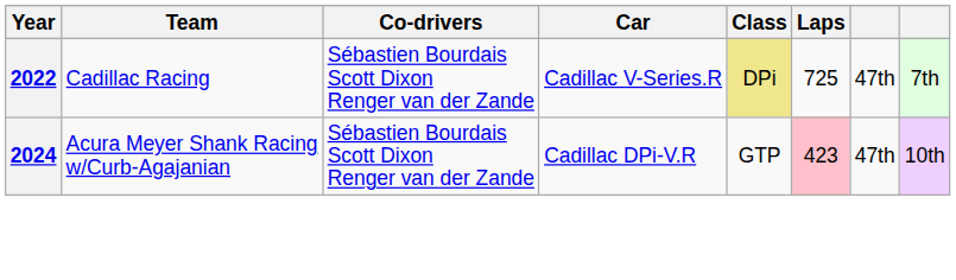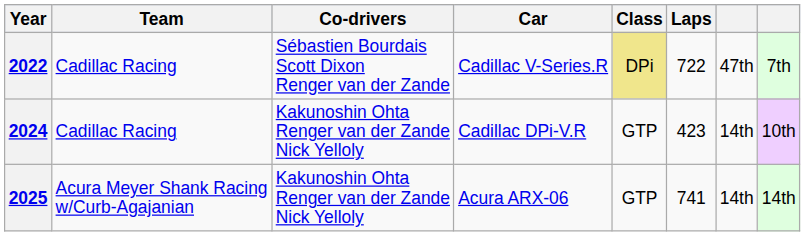 <table class="wikitable" style="text-align:center; font-size:90%;">
 <tr style="background:#ABBBDD;">
 <th>Year</th>
 <th>Team</th>
 <th>Co-drivers</th>
 <th>Car</th>
 <th>Class</th>
 <th>Laps</th>
 <th></th>
 <th></th>
 </tr>
 <tr>
 <th><a href='#'>2022</a></th>
 <td align="left"> <a href='#'>Cadillac Racing</a></td>
 <td align="left"> <a href='#'>Sébastien Bourdais</a><br> <a href='#'>Scott Dixon</a><br> <a href='#'>Renger van der Zande</a></td>
 <td align="left"><a href='#'>Cadillac V-Series.R</a></td>
 <td style="background: khaki;">DPi</td>
-<td>725</td>
+<td>722</td>
 <td>47th</td>
 <td style="background:#DFFFDF;">7th</td>
 </tr>
 <tr>
 <th><a href='#'>2024</a></th>
-<td align="left"> <a href='#'>Acura Meyer Shank Racing<br>w/Curb-Agajanian</a></td>
-<td align="left"> <a href='#'>Sébastien Bourdais</a><br> <a href='#'>Scott Dixon</a><br> <a href='#'>Renger van der Zande</a></td>
+<td align="left"> <a href='#'>Cadillac Racing</a></td>
+<td align="left"> <a href='#'>Kakunoshin Ohta</a><br> <a href='#'>Renger van der Zande</a><br> <a href='#'>Nick Yelloly</a></td>
 <td align="left"><a href='#'>Cadillac DPi-V.R</a></td>
 <td>GTP</td>
-<td style="background: pink;">423</td>
-<td>47th</td>
+<td>423</td>
+<td>14th</td>
 <td style="background:#EFCFFF;">10th</td>
 </tr>
+<tr>
+<th><a href='#'>2025</a></th>
+<td align="left"> <a href='#'>Acura Meyer Shank Racing<br>w/Curb-Agajanian</a></td>
+<td align="left"> <a href='#'>Kakunoshin Ohta</a><br> <a href='#'>Renger van der Zande</a><br> <a href='#'>Nick Yelloly</a></td>
+<td align="left"><a href='#'>Acura ARX-06</a></td>
+<td>GTP</td>
+<td>741</td>
+<td>14th</td>
+<td style="background:#DFFFDF;">14th</td>
+</tr>
 </table>
